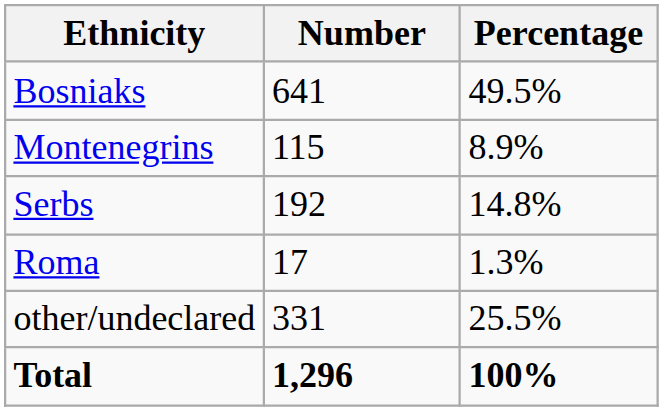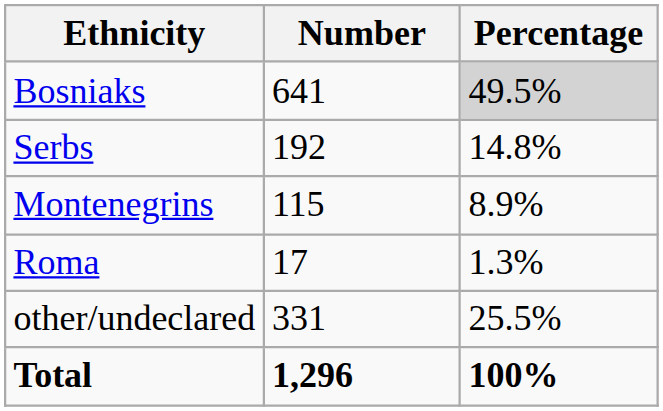 <table class="wikitable">
 <tr>
 <th width="100px">Ethnicity</th>
 <th width="80px">Number</th>
 <th width="80px">Percentage</th>
 </tr>
 <tr>
 <td><a href='#'>Bosniaks</a></td>
 <td>641</td>
-<td>49.5%</td>
+<td style="background: lightgrey;">49.5%</td>
+</tr>
+<tr>
+<td><a href='#'>Serbs</a></td>
+<td>192</td>
+<td>14.8%</td>
 </tr>
 <tr>
 <td><a href='#'>Montenegrins</a></td>
 <td>115</td>
 <td>8.9%</td>
-</tr>
-<tr>
-<td><a href='#'>Serbs</a></td>
-<td>192</td>
-<td>14.8%</td>
 </tr>
 <tr>
 <td><a href='#'>Roma</a></td>
 <td>17</td>
 <td>1.3%</td>
 </tr>
 <tr>
 <td>other/undeclared</td>
 <td>331</td>
 <td>25.5%</td>
 </tr>
 <tr>
 <td><strong>Total</strong></td>
 <td><strong>1,296</strong></td>
 <td><strong>100%</strong></td>
 </tr>
 </table>
